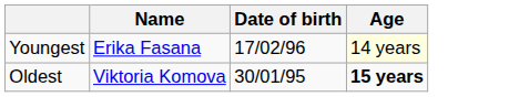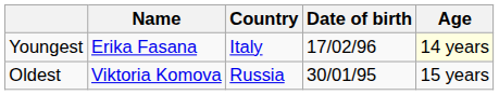 <table class="wikitable">
 <tr>
 <th></th>
 <th>Name</th>
+<th>Country</th>
 <th>Date of birth</th>
 <th>Age</th>
 </tr>
 <tr>
 <td>Youngest</td>
 <td><a href='#'>Erika Fasana</a></td>
+<td>  <a href='#'>Italy</a></td>
 <td>17/02/96</td>
 <td style="background: lightyellow;">14 years</td>
 </tr>
 <tr>
 <td>Oldest</td>
 <td><a href='#'>Viktoria Komova</a></td>
+<td> <a href='#'>Russia</a></td>
 <td>30/01/95</td>
-<td><strong>15 years</strong></td>
+<td>15 years</td>
 </tr>
 </table>
